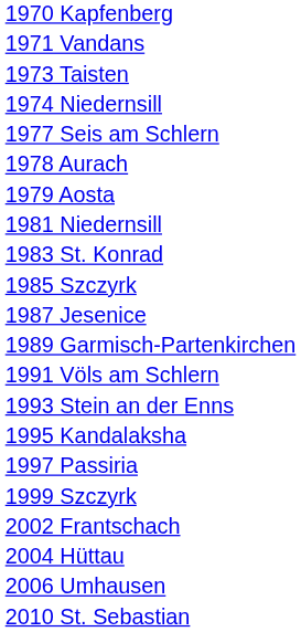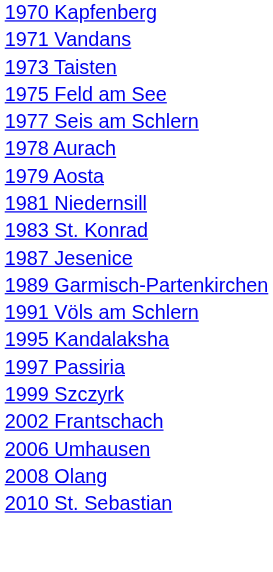 <table>
 <tr>
 <td><a href='#'>1970 Kapfenberg</a></td>
 <td></td>
 <td></td>
 <td></td>
 </tr>
 <tr>
 <td><a href='#'>1971 Vandans</a></td>
 <td></td>
 <td></td>
 <td></td>
 </tr>
 <tr>
 <td><a href='#'>1973 Taisten</a></td>
 <td></td>
 <td></td>
 <td></td>
 </tr>
 <tr>
-<td><a href='#'>1974 Niedernsill</a></td>
+<td><a href='#'>1975 Feld am See</a></td>
 <td></td>
 <td></td>
 <td></td>
 </tr>
 <tr>
 <td><a href='#'>1977 Seis am Schlern</a></td>
 <td></td>
 <td></td>
 <td></td>
 </tr>
 <tr>
 <td><a href='#'>1978 Aurach</a></td>
 <td></td>
 <td></td>
 <td></td>
 </tr>
 <tr>
 <td><a href='#'>1979 Aosta</a></td>
 <td></td>
 <td></td>
 <td></td>
 </tr>
 <tr>
 <td><a href='#'>1981 Niedernsill</a></td>
 <td></td>
 <td></td>
 <td></td>
 </tr>
 <tr>
 <td><a href='#'>1983 St. Konrad</a></td>
 <td></td>
 <td></td>
 <td></td>
 </tr>
 <tr>
-<td><a href='#'>1985 Szczyrk</a></td>
-<td></td>
-<td></td>
-<td></td>
-</tr>
-<tr>
 <td><a href='#'>1987 Jesenice</a></td>
 <td></td>
 <td></td>
 <td></td>
 </tr>
 <tr>
 <td><a href='#'>1989 Garmisch-Partenkirchen</a></td>
 <td></td>
 <td></td>
 <td></td>
 </tr>
 <tr>
 <td><a href='#'>1991 Völs am Schlern</a></td>
-<td></td>
-<td></td>
-<td></td>
-</tr>
-<tr>
-<td><a href='#'>1993 Stein an der Enns</a></td>
 <td></td>
 <td></td>
 <td></td>
 </tr>
 <tr>
 <td><a href='#'>1995 Kandalaksha</a></td>
 <td></td>
 <td></td>
 <td></td>
 </tr>
 <tr>
 <td><a href='#'>1997 Passiria</a></td>
 <td></td>
 <td></td>
 <td></td>
 </tr>
 <tr>
 <td><a href='#'>1999 Szczyrk</a></td>
 <td></td>
 <td></td>
 <td></td>
 </tr>
 <tr>
 <td><a href='#'>2002 Frantschach</a></td>
 <td></td>
 <td></td>
 <td></td>
 </tr>
 <tr>
-<td><a href='#'>2004 Hüttau</a></td>
+<td><a href='#'>2006 Umhausen</a></td>
 <td></td>
 <td></td>
 <td></td>
 </tr>
 <tr>
-<td><a href='#'>2006 Umhausen</a></td>
+<td><a href='#'>2008 Olang</a></td>
 <td></td>
 <td></td>
 <td></td>
 </tr>
 <tr>
 <td><a href='#'>2010 St. Sebastian</a></td>
 <td></td>
 <td></td>
 <td></td>
 </tr>
 </table>
